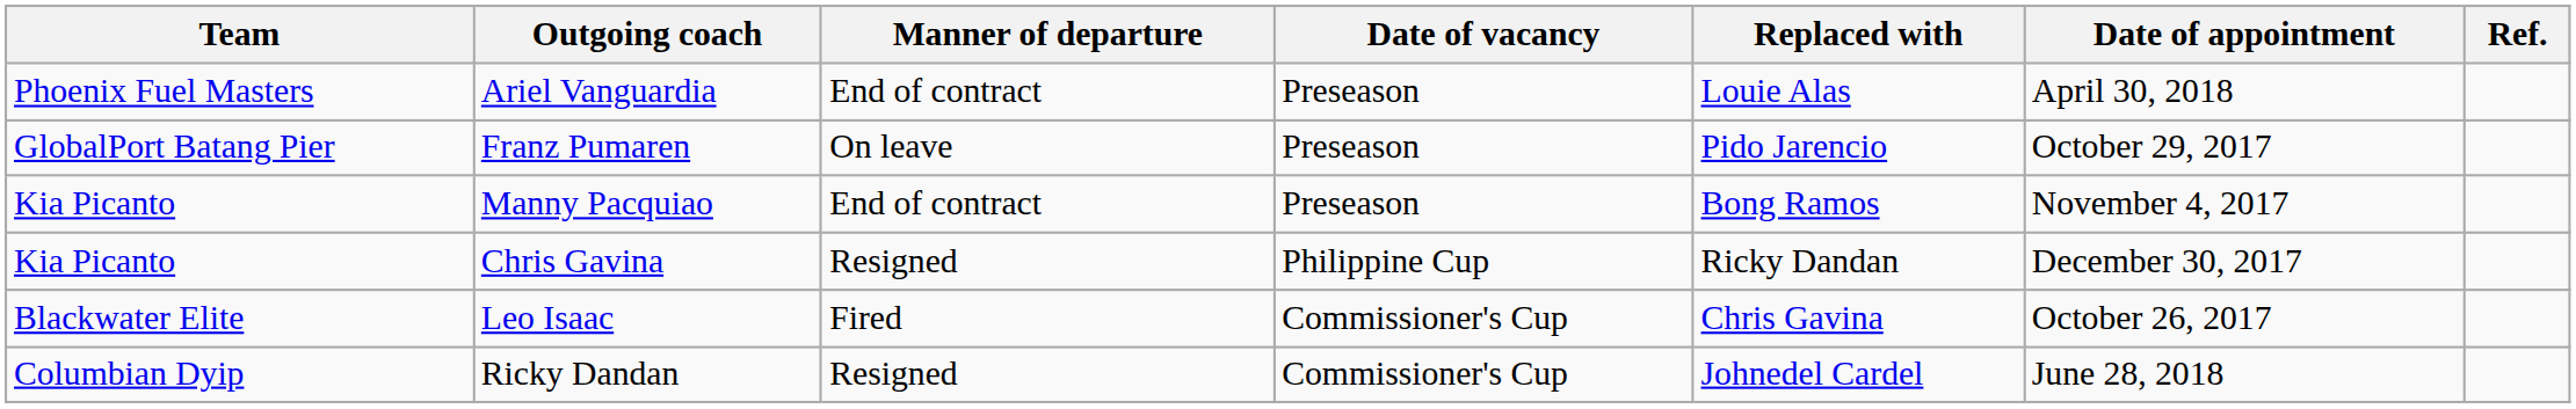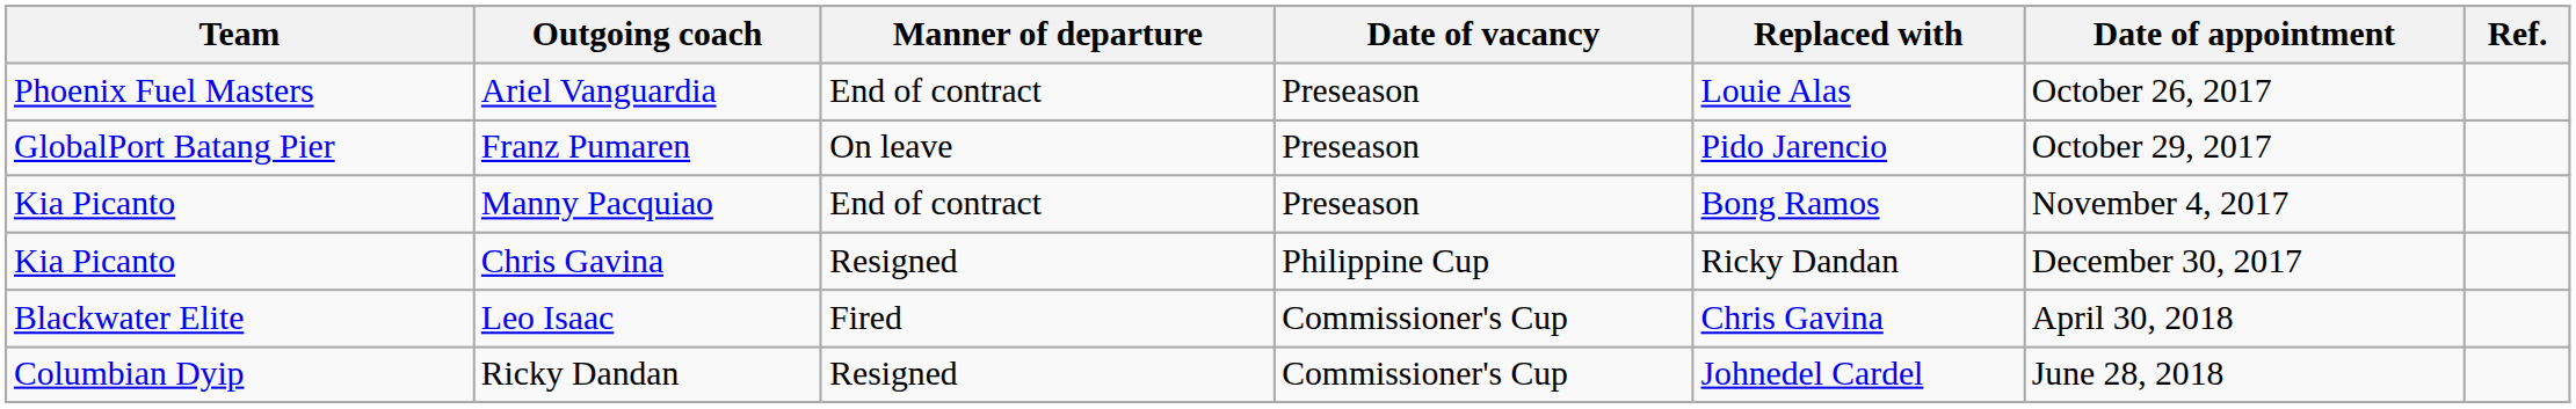 <table class="wikitable sortable" style="font-size:90%; width:85%">
 <tr>
 <th>Team</th>
 <th>Outgoing coach</th>
 <th>Manner of departure</th>
 <th>Date of vacancy</th>
 <th>Replaced with</th>
 <th>Date of appointment</th>
 <th>Ref.</th>
 </tr>
 <tr>
 <td><a href='#'>Phoenix Fuel Masters</a></td>
 <td><a href='#'>Ariel Vanguardia</a></td>
 <td>End of contract</td>
 <td>Preseason</td>
 <td><a href='#'>Louie Alas</a></td>
-<td>April 30, 2018</td>
+<td>October 26, 2017</td>
 <td></td>
 </tr>
 <tr>
 <td><a href='#'>GlobalPort Batang Pier</a></td>
 <td><a href='#'>Franz Pumaren</a></td>
 <td>On leave</td>
 <td>Preseason</td>
 <td><a href='#'>Pido Jarencio</a></td>
 <td>October 29, 2017</td>
 <td></td>
 </tr>
 <tr>
 <td><a href='#'>Kia Picanto</a></td>
 <td><a href='#'>Manny Pacquiao</a></td>
 <td>End of contract</td>
 <td>Preseason</td>
 <td><a href='#'>Bong Ramos</a></td>
 <td>November 4, 2017</td>
 <td></td>
 </tr>
 <tr>
 <td><a href='#'>Kia Picanto</a></td>
 <td><a href='#'>Chris Gavina</a></td>
 <td>Resigned</td>
 <td>Philippine Cup</td>
 <td>Ricky Dandan</td>
 <td>December 30, 2017</td>
 <td></td>
 </tr>
 <tr>
 <td><a href='#'>Blackwater Elite</a></td>
 <td><a href='#'>Leo Isaac</a></td>
 <td>Fired</td>
 <td>Commissioner's Cup</td>
 <td><a href='#'>Chris Gavina</a></td>
-<td>October 26, 2017</td>
+<td>April 30, 2018</td>
 <td></td>
 </tr>
 <tr>
 <td><a href='#'>Columbian Dyip</a></td>
 <td>Ricky Dandan</td>
 <td>Resigned</td>
 <td>Commissioner's Cup</td>
 <td><a href='#'>Johnedel Cardel</a></td>
 <td>June 28, 2018</td>
 <td></td>
 </tr>
 </table>
